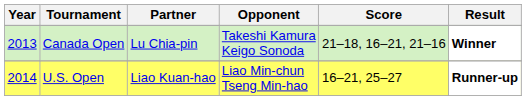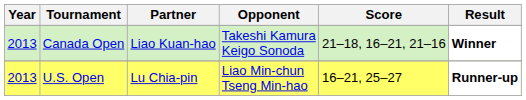 <table class="sortable wikitable" style="font-size: 90%;">
 <tr>
 <th>Year</th>
 <th>Tournament</th>
 <th>Partner</th>
 <th>Opponent</th>
 <th>Score</th>
 <th>Result</th>
 </tr>
 <tr>
 </tr>
 <tr style="background:#D4F1C5">
 <td align="center"><a href='#'>2013</a></td>
 <td align="left"><a href='#'>Canada Open</a></td>
-<td align="left"> <a href='#'>Lu Chia-pin</a></td>
+<td align="left"> <a href='#'>Liao Kuan-hao</a></td>
 <td align="left"> <a href='#'>Takeshi Kamura</a><br> <a href='#'>Keigo Sonoda</a></td>
 <td align="left">21–18, 16–21, 21–16</td>
 <td style="text-align:left; background:white"> <strong>Winner</strong></td>
 </tr>
 <tr>
 </tr>
 <tr style="background:#FFFF67">
-<td align="center"><a href='#'>2014</a></td>
+<td align="center"><a href='#'>2013</a></td>
 <td align="left"><a href='#'>U.S. Open</a></td>
-<td align="left"> <a href='#'>Liao Kuan-hao</a></td>
+<td align="left"> <a href='#'>Lu Chia-pin</a></td>
 <td align="left"> <a href='#'>Liao Min-chun</a><br> <a href='#'>Tseng Min-hao</a></td>
 <td align="left">16–21, 25–27</td>
 <td style="text-align:left; background:white"> <strong>Runner-up</strong></td>
 </tr>
 </table>
